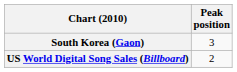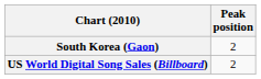 <table class="wikitable sortable plainrowheaders" style="text-align:center">
 <tr>
 <th scope="col">Chart (2010)</th>
 <th scope="col">Peak<br>position</th>
 </tr>
 <tr>
 <th scope="row">South Korea (<a href='#'>Gaon</a>)</th>
-<td>3</td>
+<td>2</td>
 </tr>
 <tr>
 <th scope="row">US <a href='#'>World Digital Song Sales</a> (<em><a href='#'>Billboard</a></em>)</th>
 <td>2</td>
 </tr>
 </table>
